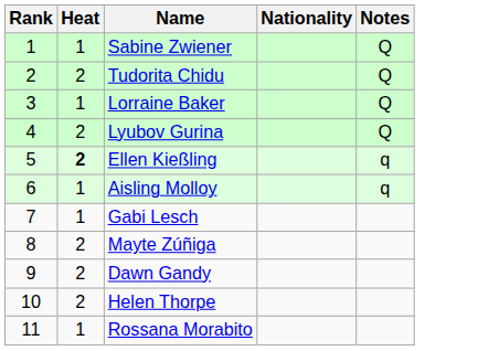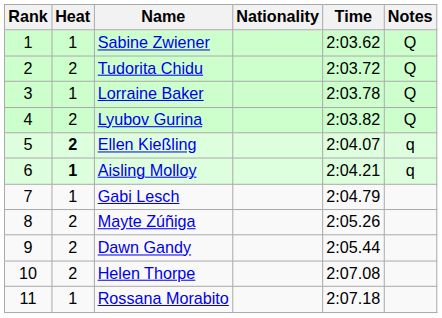 <table class="wikitable sortable" style="text-align:center">
 <tr>
 <th>Rank</th>
 <th>Heat</th>
 <th>Name</th>
 <th>Nationality</th>
+<th>Time</th>
 <th>Notes</th>
 </tr>
 <tr bgcolor=ccffcc>
 <td>1</td>
 <td>1</td>
 <td align="left"><a href='#'>Sabine Zwiener</a></td>
 <td align=left></td>
+<td>2:03.62</td>
 <td>Q</td>
 </tr>
 <tr bgcolor=ccffcc>
 <td>2</td>
 <td>2</td>
 <td align="left"><a href='#'>Tudorita Chidu</a></td>
 <td align=left></td>
+<td>2:03.72</td>
 <td>Q</td>
 </tr>
 <tr bgcolor=ccffcc>
 <td>3</td>
 <td>1</td>
 <td align="left"><a href='#'>Lorraine Baker</a></td>
 <td align=left></td>
+<td>2:03.78</td>
 <td>Q</td>
 </tr>
 <tr bgcolor=ccffcc>
 <td>4</td>
 <td>2</td>
 <td align="left"><a href='#'>Lyubov Gurina</a></td>
 <td align=left></td>
+<td>2:03.82</td>
 <td>Q</td>
 </tr>
 <tr bgcolor=ddffdd>
 <td>5</td>
 <td><strong>2</strong></td>
 <td align="left"><a href='#'>Ellen Kießling</a></td>
 <td align=left></td>
+<td>2:04.07</td>
 <td>q</td>
 </tr>
 <tr bgcolor=ddffdd>
 <td>6</td>
-<td>1</td>
+<td><strong>1</strong></td>
 <td align="left"><a href='#'>Aisling Molloy</a></td>
 <td align=left></td>
+<td>2:04.21</td>
 <td>q</td>
 </tr>
 <tr>
 <td>7</td>
 <td>1</td>
 <td align="left"><a href='#'>Gabi Lesch</a></td>
 <td align=left></td>
+<td>2:04.79</td>
 <td></td>
 </tr>
 <tr>
 <td>8</td>
 <td>2</td>
 <td align="left"><a href='#'>Mayte Zúñiga</a></td>
 <td align=left></td>
+<td>2:05.26</td>
 <td></td>
 </tr>
 <tr>
 <td>9</td>
 <td>2</td>
 <td align="left"><a href='#'>Dawn Gandy</a></td>
 <td align=left></td>
+<td>2:05.44</td>
 <td></td>
 </tr>
 <tr>
 <td>10</td>
 <td>2</td>
 <td align="left"><a href='#'>Helen Thorpe</a></td>
 <td align=left></td>
+<td>2:07.08</td>
 <td></td>
 </tr>
 <tr>
 <td>11</td>
 <td>1</td>
 <td align="left"><a href='#'>Rossana Morabito</a></td>
 <td align=left></td>
+<td>2:07.18</td>
 <td></td>
 </tr>
 </table>
